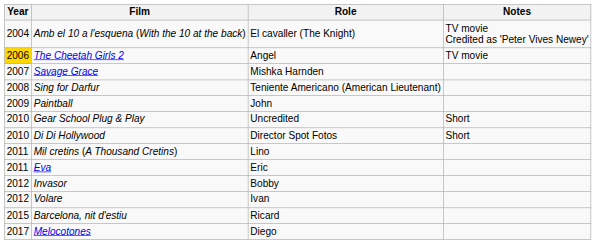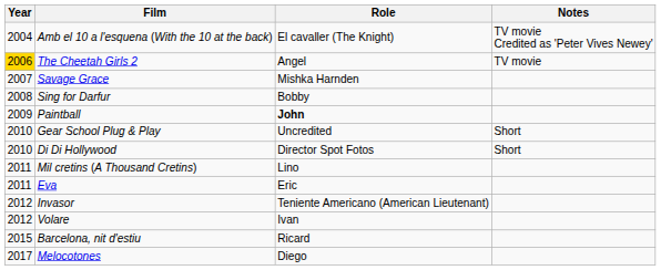 <table class="wikitable sortable">
 <tr>
 <th>Year</th>
 <th>Film</th>
 <th>Role</th>
 <th class="unsortable">Notes</th>
 </tr>
 <tr>
 <td>2004</td>
 <td><em>Amb el 10 a l'esquena</em> (<em>With the 10 at the back</em>)</td>
 <td>El cavaller (The Knight)</td>
 <td>TV movie<br>Credited as 'Peter Vives Newey'</td>
 </tr>
 <tr>
 <td style="background: gold;">2006</td>
 <td><em><a href='#'>The Cheetah Girls 2</a></em></td>
 <td>Angel</td>
 <td>TV movie</td>
 </tr>
 <tr>
 <td>2007</td>
 <td><em><a href='#'>Savage Grace</a></em></td>
 <td>Mishka Harnden</td>
 <td></td>
 </tr>
 <tr>
 <td>2008</td>
 <td><em>Sing for Darfur</em></td>
-<td>Teniente Americano (American Lieutenant)</td>
+<td>Bobby</td>
 <td></td>
 </tr>
 <tr>
 <td>2009</td>
 <td><em>Paintball</em></td>
-<td>John</td>
+<td><strong>John</strong></td>
 <td></td>
 </tr>
 <tr>
 <td>2010</td>
 <td><em>Gear School Plug & Play</em></td>
 <td>Uncredited</td>
 <td>Short</td>
 </tr>
 <tr>
 <td>2010</td>
 <td><em>Di Di Hollywood</em></td>
 <td>Director Spot Fotos</td>
 <td>Short</td>
 </tr>
 <tr>
 <td>2011</td>
 <td><em>Mil cretins</em> (<em>A Thousand Cretins</em>)</td>
 <td>Lino</td>
 <td></td>
 </tr>
 <tr>
 <td>2011</td>
 <td><em><a href='#'>Eva</a></em></td>
 <td>Eric</td>
 <td></td>
 </tr>
 <tr>
 <td>2012</td>
 <td><em>Invasor</em></td>
-<td>Bobby</td>
+<td>Teniente Americano (American Lieutenant)</td>
 <td></td>
 </tr>
 <tr>
 <td>2012</td>
 <td><em>Volare</em></td>
 <td>Ivan</td>
 <td></td>
 </tr>
 <tr>
 <td>2015</td>
 <td><em>Barcelona, nit d'estiu</em></td>
 <td>Ricard</td>
 <td></td>
 </tr>
 <tr>
 <td>2017</td>
 <td><em><a href='#'>Melocotones</a></em></td>
 <td>Diego</td>
 <td></td>
 </tr>
 </table>
